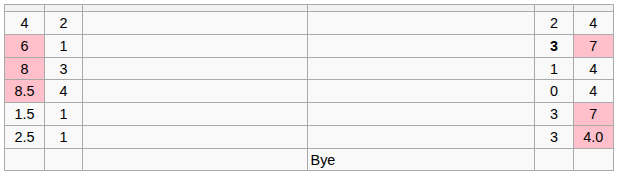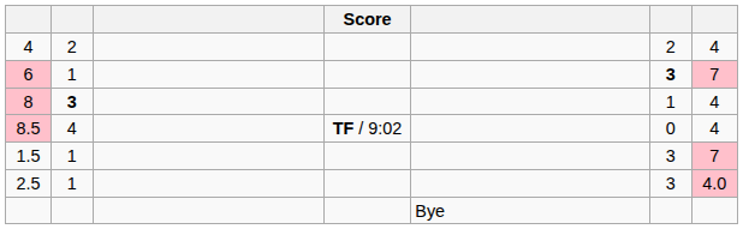 <table class="wikitable" style="text-align: center; font-size:90%" |>
 <tr>
 <th width="35"></th>
 <th width="35"></th>
 <th width="250"></th>
+<th width="75">Score</th>
 <th width="250"></th>
 <th width="35"></th>
 <th width="35"></th>
 </tr>
 <tr>
 <td>4</td>
 <td>2</td>
 <td style="text-align:left;"></td>
+<td></td>
 <td style="text-align:left;"></td>
 <td>2</td>
 <td>4</td>
 </tr>
 <tr>
 <td bgcolor=pink>6</td>
 <td>1</td>
 <td style="text-align:left;"><strong></strong></td>
+<td></td>
 <td style="text-align:left;"></td>
 <td><strong>3</strong></td>
 <td bgcolor=pink>7</td>
 </tr>
 <tr>
 <td bgcolor=pink>8</td>
-<td>3</td>
+<td><strong>3</strong></td>
 <td style="text-align:left;"></td>
+<td></td>
 <td style="text-align:left;"><strong></strong></td>
 <td>1</td>
 <td>4</td>
 </tr>
 <tr>
 <td bgcolor=pink>8.5</td>
 <td>4</td>
 <td style="text-align:left;"></td>
+<td><strong>TF</strong> / 9:02</td>
 <td style="text-align:left;"><strong></strong></td>
 <td>0</td>
 <td>4</td>
 </tr>
 <tr>
 <td>1.5</td>
 <td>1</td>
 <td style="text-align:left;"><strong></strong></td>
+<td></td>
 <td style="text-align:left;"></td>
 <td>3</td>
 <td bgcolor=pink>7</td>
 </tr>
 <tr>
 <td>2.5</td>
 <td>1</td>
 <td style="text-align:left;"><strong></strong></td>
+<td></td>
 <td style="text-align:left;"></td>
 <td>3</td>
 <td bgcolor=pink>4.0</td>
 </tr>
 <tr>
 <td></td>
 <td></td>
 <td style="text-align:left;"></td>
+<td></td>
 <td style="text-align:left;">Bye</td>
 <td></td>
 <td></td>
 </tr>
 </table>
